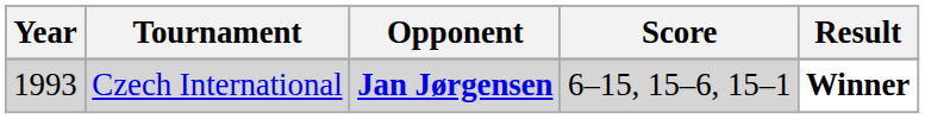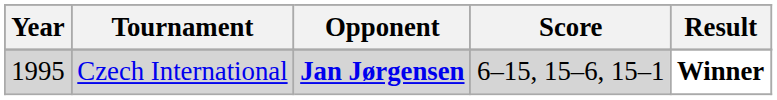 <table class="sortable wikitable" style="font-size: 90%;">
 <tr>
 <th>Year</th>
 <th>Tournament</th>
 <th>Opponent</th>
 <th>Score</th>
 <th>Result</th>
 </tr>
 <tr>
 </tr>
 <tr style="background:#D5D5D5">
-<td align="center">1993</td>
+<td align="center">1995</td>
 <td align="left"><a href='#'>Czech International</a></td>
 <td align="left"><strong> <a href='#'>Jan Jørgensen</a></strong></td>
 <td align="left">6–15, 15–6, 15–1</td>
 <td style="text-align:left; background:white"> <strong>Winner</strong></td>
 </tr>
 </table>
